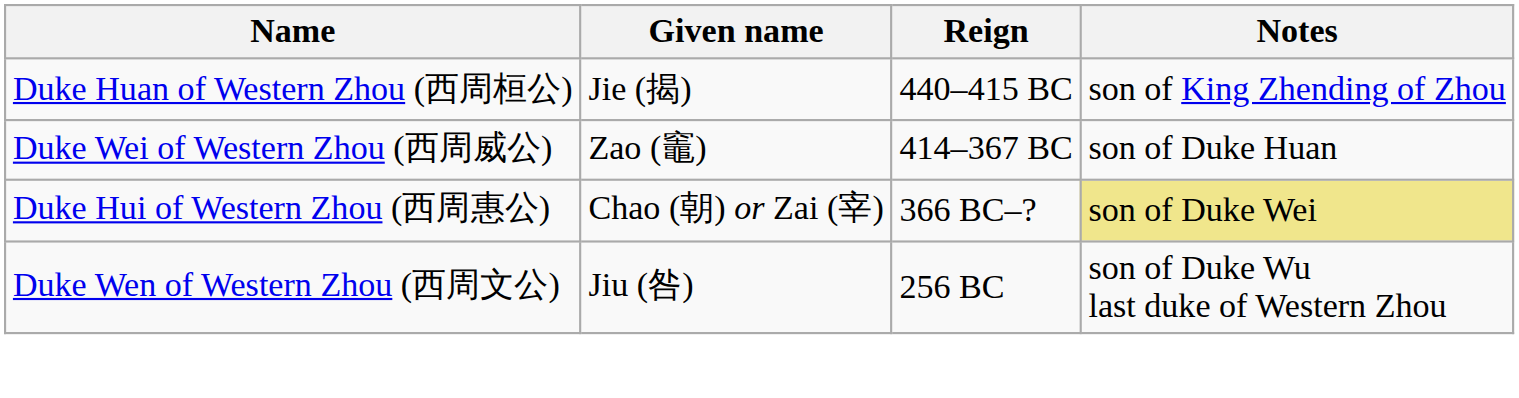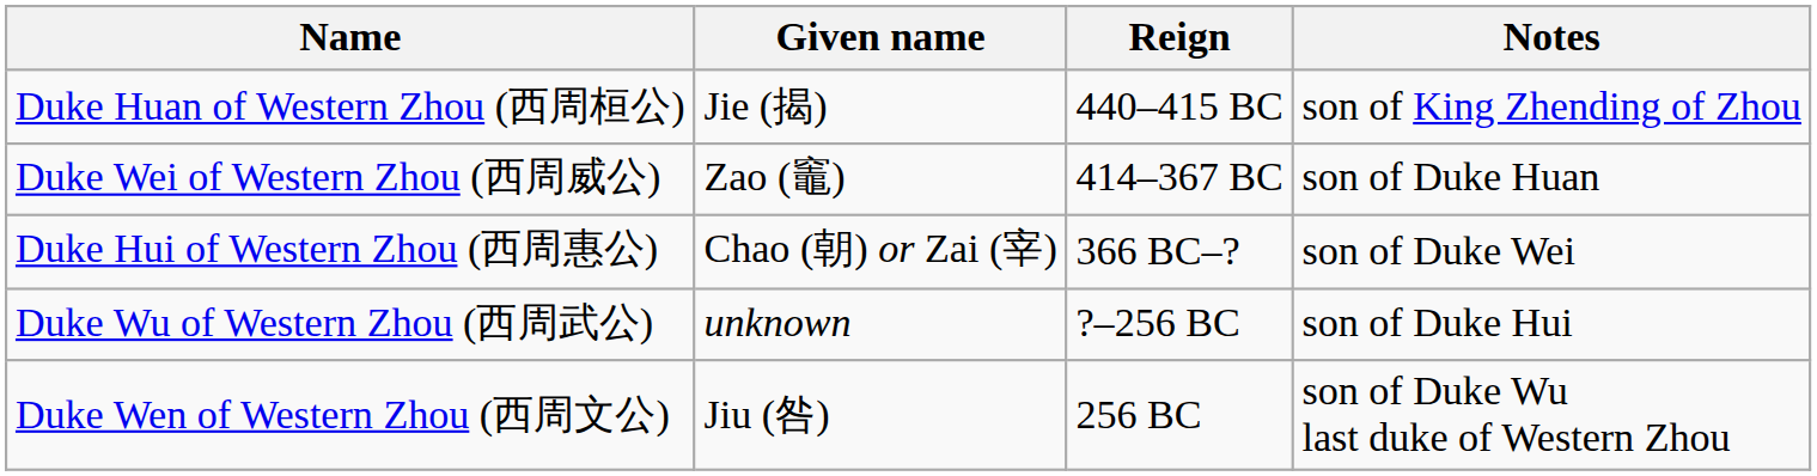 <table class="wikitable">
 <tr>
 <th>Name</th>
 <th>Given name</th>
 <th>Reign</th>
 <th>Notes</th>
 </tr>
 <tr>
 <td><a href='#'>Duke Huan of Western Zhou</a> (西周桓公)</td>
 <td>Jie (揭)</td>
 <td>440–415 BC</td>
 <td>son of <a href='#'>King Zhending of Zhou</a></td>
 </tr>
 <tr>
 <td><a href='#'>Duke Wei of Western Zhou</a> (西周威公)</td>
 <td>Zao (竈)</td>
 <td>414–367 BC</td>
 <td>son of Duke Huan</td>
 </tr>
 <tr>
 <td><a href='#'>Duke Hui of Western Zhou</a> (西周惠公)</td>
 <td>Chao (朝) <em>or</em> Zai (宰)</td>
 <td>366 BC–?</td>
-<td style="background: khaki;">son of Duke Wei</td>
+<td>son of Duke Wei</td>
+</tr>
+<tr>
+<td><a href='#'>Duke Wu of Western Zhou</a> (西周武公)</td>
+<td><em>unknown</em></td>
+<td>?–256 BC</td>
+<td>son of Duke Hui</td>
 </tr>
 <tr>
 <td><a href='#'>Duke Wen of Western Zhou</a> (西周文公)</td>
 <td>Jiu (咎)</td>
 <td>256 BC</td>
 <td>son of Duke Wu<br>last duke of Western Zhou</td>
 </tr>
 </table>
